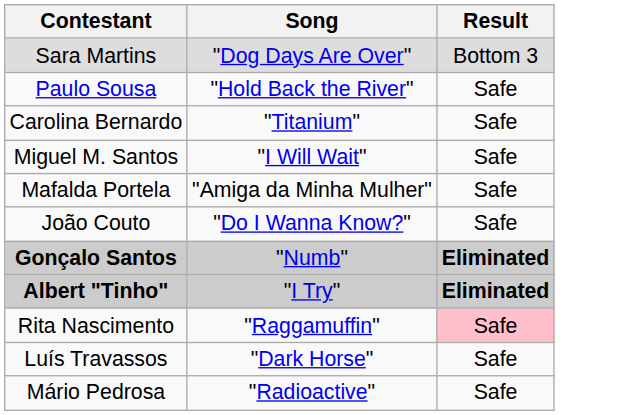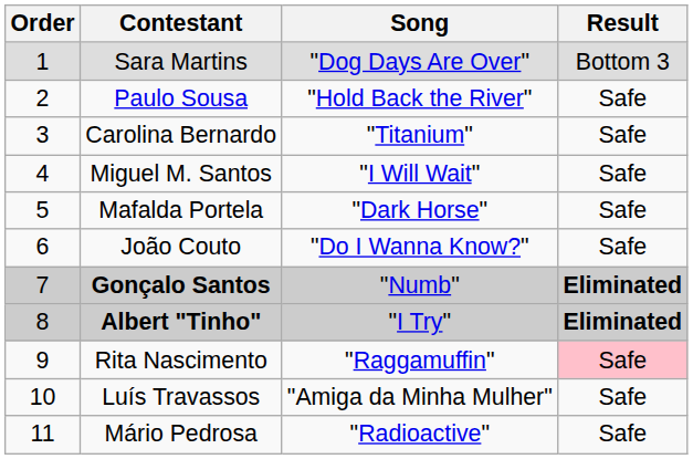 <table class="wikitable plainrowheaders" style="text-align:center;">
 <tr>
+<th>Order</th>
 <th>Contestant</th>
 <th>Song</th>
 <th>Result</th>
 </tr>
 <tr style="background:#ddd;">
+<td>1</td>
 <td>Sara Martins</td>
 <td>"<a href='#'>Dog Days Are Over</a>"</td>
 <td>Bottom 3</td>
 </tr>
 <tr>
+<td>2</td>
 <td><a href='#'>Paulo Sousa</a></td>
 <td>"<a href='#'>Hold Back the River</a>"</td>
 <td>Safe</td>
 </tr>
 <tr>
+<td>3</td>
 <td>Carolina Bernardo</td>
 <td>"<a href='#'>Titanium</a>"</td>
 <td>Safe</td>
 </tr>
 <tr>
+<td>4</td>
 <td>Miguel M. Santos</td>
 <td>"<a href='#'>I Will Wait</a>"</td>
 <td>Safe</td>
 </tr>
 <tr>
+<td>5</td>
 <td>Mafalda Portela</td>
-<td>"Amiga da Minha Mulher"</td>
+<td>"<a href='#'>Dark Horse</a>"</td>
 <td>Safe</td>
 </tr>
 <tr>
+<td>6</td>
 <td>João Couto</td>
 <td>"<a href='#'>Do I Wanna Know?</a>"</td>
 <td>Safe</td>
 </tr>
 <tr style="background:#ccc;">
+<td>7</td>
 <td><strong>Gonçalo Santos</strong></td>
 <td>"<a href='#'>Numb</a>"</td>
 <td><strong>Eliminated</strong></td>
 </tr>
 <tr style="background:#ccc;">
+<td>8</td>
 <td><strong>Albert "Tinho"</strong></td>
 <td>"<a href='#'>I Try</a>"</td>
 <td><strong>Eliminated</strong></td>
 </tr>
 <tr>
+<td>9</td>
 <td>Rita Nascimento</td>
 <td>"<a href='#'>Raggamuffin</a>"</td>
 <td style="background: pink;">Safe</td>
 </tr>
 <tr>
+<td>10</td>
 <td>Luís Travassos</td>
-<td>"<a href='#'>Dark Horse</a>"</td>
+<td>"Amiga da Minha Mulher"</td>
 <td>Safe</td>
 </tr>
 <tr>
+<td>11</td>
 <td>Mário Pedrosa</td>
 <td>"<a href='#'>Radioactive</a>"</td>
 <td>Safe</td>
 </tr>
 </table>
